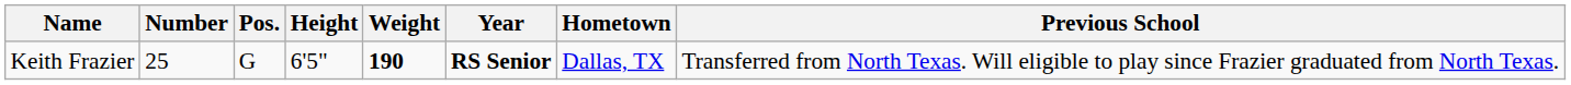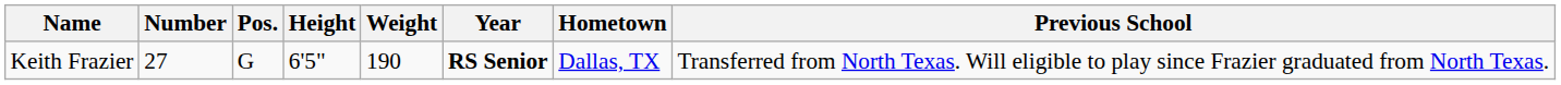 <table class="wikitable sortable" border="1">
 <tr>
 <th>Name</th>
 <th>Number</th>
 <th>Pos.</th>
 <th>Height</th>
 <th>Weight</th>
 <th>Year</th>
 <th>Hometown</th>
 <th class="unsortable">Previous School</th>
 </tr>
 <tr>
 <td>Keith Frazier</td>
-<td>25</td>
+<td>27</td>
 <td>G</td>
 <td>6'5"</td>
-<td><strong>190</strong></td>
+<td>190</td>
 <td><strong>RS Senior</strong></td>
 <td><a href='#'>Dallas, TX</a></td>
 <td>Transferred from <a href='#'>North Texas</a>. Will eligible to play since Frazier graduated from <a href='#'>North Texas</a>.</td>
 </tr>
 </table>
